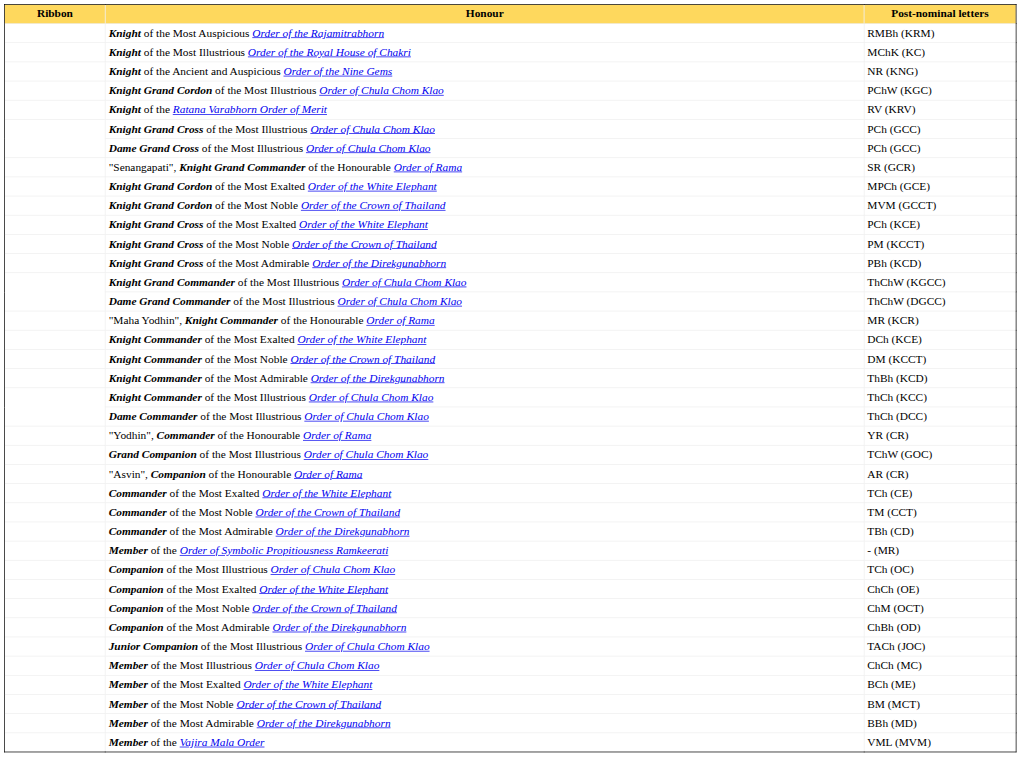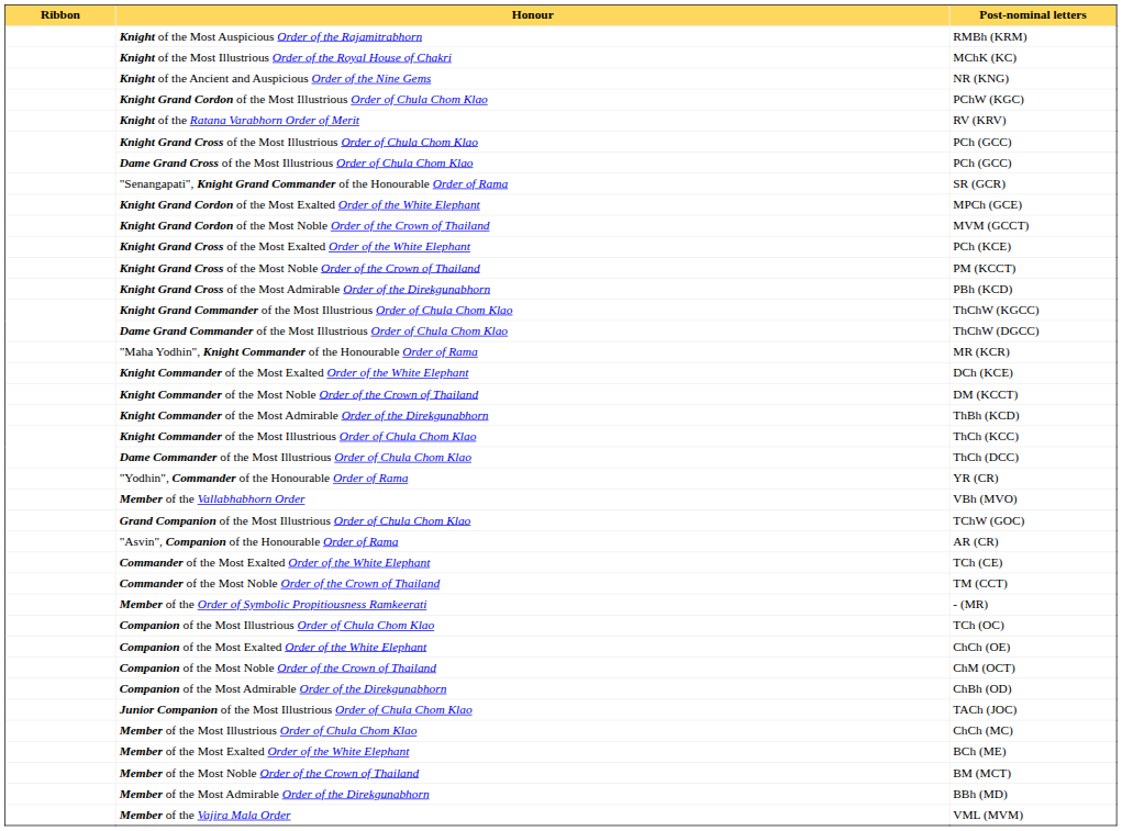 <table border="2" cellpadding="4" cellspacing="0" style="width:90%; margin: 1em 1em 1em 0; background:white; border: 1px solid; border-collapse: collapse;">
 <tr bgcolor="#FED85D">
 <th width="10%" align="center">Ribbon</th>
 <th width="75%" align="center">Honour</th>
 <th width="15%" align="center">Post-nominal letters</th>
 </tr>
 <tr>
 <td></td>
 <td><strong><em>Knight</em></strong> of the Most Auspicious <em><a href='#'>Order of the Rajamitrabhorn</a></em></td>
 <td>RMBh (KRM)</td>
 </tr>
 <tr>
 <td></td>
 <td><strong><em>Knight</em></strong> of the Most Illustrious <em><a href='#'>Order of the Royal House of Chakri</a></em></td>
 <td>MChK (KC)</td>
 </tr>
 <tr>
 <td></td>
 <td><strong><em>Knight</em></strong> of the Ancient and Auspicious <em><a href='#'>Order of the Nine Gems</a></em></td>
 <td>NR (KNG)</td>
 </tr>
 <tr>
 <td></td>
 <td><strong><em>Knight Grand Cordon</em></strong> of the Most Illustrious <em><a href='#'>Order of Chula Chom Klao</a></em></td>
 <td>PChW (KGC)</td>
 </tr>
 <tr>
 <td></td>
 <td><strong><em>Knight</em></strong> of the <em><a href='#'>Ratana Varabhorn Order of Merit</a></em></td>
 <td>RV (KRV)</td>
 </tr>
 <tr>
 <td rowspan=2></td>
 <td><strong><em>Knight Grand Cross</em></strong> of the Most Illustrious <em><a href='#'>Order of Chula Chom Klao</a></em></td>
 <td>PCh (GCC)</td>
 </tr>
 <tr>
 <td><strong><em>Dame Grand Cross</em></strong> of the Most Illustrious <em><a href='#'>Order of Chula Chom Klao</a></em></td>
 <td>PCh (GCC)</td>
 </tr>
 <tr>
 <td></td>
 <td>"Senangapati", <strong><em>Knight Grand Commander</em></strong> of the Honourable <em><a href='#'>Order of Rama</a></em></td>
 <td>SR (GCR)</td>
 </tr>
 <tr>
 <td></td>
 <td><strong><em>Knight Grand Cordon</em></strong> of the Most Exalted <em><a href='#'>Order of the White Elephant</a></em></td>
 <td>MPCh (GCE)</td>
 </tr>
 <tr>
 <td></td>
 <td><strong><em>Knight Grand Cordon</em></strong> of the Most Noble <em><a href='#'>Order of the Crown of Thailand</a></em></td>
 <td>MVM (GCCT)</td>
 </tr>
 <tr>
 <td></td>
 <td><strong><em>Knight Grand Cross</em></strong> of the Most Exalted <em><a href='#'>Order of the White Elephant</a></em></td>
 <td>PCh (KCE)</td>
 </tr>
 <tr>
 <td></td>
 <td><strong><em>Knight Grand Cross</em></strong> of the Most Noble <em><a href='#'>Order of the Crown of Thailand</a></em></td>
 <td>PM (KCCT)</td>
 </tr>
 <tr>
 <td></td>
 <td><strong><em>Knight Grand Cross</em></strong> of the Most Admirable <em><a href='#'>Order of the Direkgunabhorn</a></em></td>
 <td>PBh (KCD)</td>
 </tr>
 <tr>
 <td rowspan=2></td>
 <td><strong><em>Knight Grand Commander</em></strong> of the Most Illustrious <em><a href='#'>Order of Chula Chom Klao</a></em></td>
 <td>ThChW (KGCC)</td>
 </tr>
 <tr>
 <td><strong><em>Dame Grand Commander</em></strong> of the Most Illustrious <em><a href='#'>Order of Chula Chom Klao</a></em></td>
 <td>ThChW (DGCC)</td>
 </tr>
 <tr>
 <td></td>
 <td>"Maha Yodhin", <strong><em>Knight Commander</em></strong> of the Honourable <em><a href='#'>Order of Rama</a></em></td>
 <td>MR (KCR)</td>
 </tr>
 <tr>
 <td></td>
 <td><strong><em>Knight Commander</em></strong> of the Most Exalted <em><a href='#'>Order of the White Elephant</a></em></td>
 <td>DCh (KCE)</td>
 </tr>
 <tr>
 <td></td>
 <td><strong><em>Knight Commander</em></strong> of the Most Noble <em><a href='#'>Order of the Crown of Thailand</a></em></td>
 <td>DM (KCCT)</td>
 </tr>
 <tr>
 <td></td>
 <td><strong><em>Knight Commander</em></strong> of the Most Admirable <em><a href='#'>Order of the Direkgunabhorn</a></em></td>
 <td>ThBh (KCD)</td>
 </tr>
 <tr>
 <td rowspan = 2></td>
 <td><strong><em>Knight Commander</em></strong> of the Most Illustrious <em><a href='#'>Order of Chula Chom Klao</a></em></td>
 <td>ThCh (KCC)</td>
 </tr>
 <tr>
 <td><strong><em>Dame Commander</em></strong> of the Most Illustrious <em><a href='#'>Order of Chula Chom Klao</a></em></td>
 <td>ThCh (DCC)</td>
 </tr>
 <tr>
 <td></td>
 <td>"Yodhin", <strong><em>Commander</em></strong> of the Honourable <em><a href='#'>Order of Rama</a></em></td>
 <td>YR (CR)</td>
 </tr>
 <tr>
 <td></td>
+<td><strong><em>Member</em></strong> of the <em><a href='#'>Vallabhabhorn Order</a></em></td>
+<td>VBh (MVO)</td>
+</tr>
+<tr>
+<td></td>
 <td><strong><em>Grand Companion</em></strong> of the Most Illustrious <em><a href='#'>Order of Chula Chom Klao</a></em></td>
 <td>TChW (GOC)</td>
 </tr>
 <tr>
 <td></td>
 <td>"Asvin", <strong><em>Companion</em></strong> of the Honourable <em><a href='#'>Order of Rama</a></em></td>
 <td>AR (CR)</td>
 </tr>
 <tr>
 <td></td>
 <td><strong><em>Commander</em></strong> of the Most Exalted <em><a href='#'>Order of the White Elephant</a></em></td>
 <td>TCh (CE)</td>
 </tr>
 <tr>
 <td></td>
 <td><strong><em>Commander</em></strong> of the Most Noble <em><a href='#'>Order of the Crown of Thailand</a></em></td>
 <td>TM (CCT)</td>
-</tr>
-<tr>
-<td></td>
-<td><strong><em>Commander</em></strong> of the Most Admirable <em><a href='#'>Order of the Direkgunabhorn</a></em></td>
-<td>TBh (CD)</td>
 </tr>
 <tr>
 <td></td>
 <td><strong><em>Member</em></strong> of the <em><a href='#'>Order of Symbolic Propitiousness Ramkeerati</a></em></td>
 <td>- (MR)</td>
 </tr>
 <tr>
 <td></td>
 <td><strong><em>Companion</em></strong> of the Most Illustrious <em><a href='#'>Order of Chula Chom Klao</a></em></td>
 <td>TCh (OC)</td>
 </tr>
 <tr>
 <td></td>
 <td><strong><em>Companion</em></strong> of the Most Exalted <em><a href='#'>Order of the White Elephant</a></em></td>
 <td>ChCh (OE)</td>
 </tr>
 <tr>
 <td></td>
 <td><strong><em>Companion</em></strong> of the Most Noble <em><a href='#'>Order of the Crown of Thailand</a></em></td>
 <td>ChM (OCT)</td>
 </tr>
 <tr>
 <td></td>
 <td><strong><em>Companion</em></strong> of the Most Admirable <em><a href='#'>Order of the Direkgunabhorn</a></em></td>
 <td>ChBh (OD)</td>
 </tr>
 <tr>
 <td></td>
 <td><strong><em>Junior Companion</em></strong> of the Most Illustrious <em><a href='#'>Order of Chula Chom Klao</a></em></td>
 <td>TACh (JOC)</td>
 </tr>
 <tr>
 <td></td>
 <td><strong><em>Member</em></strong> of the Most Illustrious <em><a href='#'>Order of Chula Chom Klao</a></em></td>
 <td>ChCh (MC)</td>
 </tr>
 <tr>
 <td></td>
 <td><strong><em>Member</em></strong> of the Most Exalted <em><a href='#'>Order of the White Elephant</a></em></td>
 <td>BCh (ME)</td>
 </tr>
 <tr>
 <td></td>
 <td><strong><em>Member</em></strong> of the Most Noble <em><a href='#'>Order of the Crown of Thailand</a></em></td>
 <td>BM (MCT)</td>
 </tr>
 <tr>
 <td></td>
 <td><strong><em>Member</em></strong> of the Most Admirable <em><a href='#'>Order of the Direkgunabhorn</a></em></td>
 <td>BBh (MD)</td>
 </tr>
 <tr>
 <td></td>
 <td><strong><em>Member</em></strong> of the <em><a href='#'>Vajira Mala Order</a></em></td>
 <td>VML (MVM)</td>
 </tr>
 </table>
